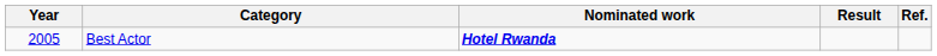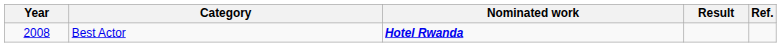 <table class=wikitable>
 <tr>
 <th scope="col" style="width:5em;">Year</th>
 <th scope="col" style="width:26em;">Category</th>
 <th scope="col" style="width:25em;">Nominated work</th>
 <th scope="col" style="width:5em;">Result</th>
 <th>Ref.</th>
 </tr>
 <tr>
-<td style="text-align:center;"><a href='#'>2005</a></td>
+<td style="text-align:center;"><a href='#'>2008</a></td>
 <td rowspan="3"><a href='#'>Best Actor</a></td>
 <td><strong><em><a href='#'>Hotel Rwanda</a></em></strong></td>
 <td></td>
 <td style="text-align:center;"></td>
 </tr>
 </table>
